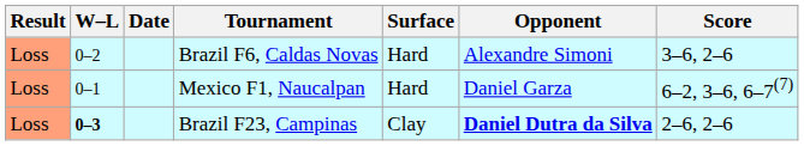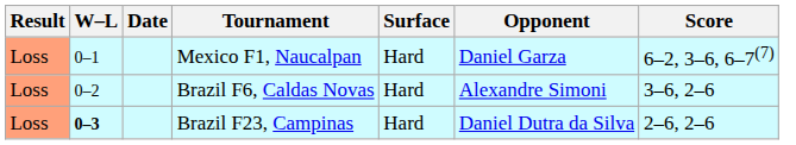 <table class="sortable wikitable">
 <tr>
 <th>Result</th>
 <th class="unsortable">W–L</th>
 <th>Date</th>
 <th>Tournament</th>
 <th>Surface</th>
 <th>Opponent</th>
 <th class="unsortable">Score</th>
 </tr>
 <tr style="background:#cffcff;">
 <td style="background:#ffa07a;">Loss</td>
+<td><small>0–1</small></td>
+<td></td>
+<td>Mexico F1, <a href='#'>Naucalpan</a></td>
+<td>Hard</td>
+<td> <a href='#'>Daniel Garza</a></td>
+<td>6–2, 3–6, 6–7<sup>(7)</sup></td>
+</tr>
+<tr style="background:#cffcff;">
+<td style="background:#ffa07a;">Loss</td>
 <td><small>0–2</small></td>
 <td></td>
 <td>Brazil F6, <a href='#'>Caldas Novas</a></td>
 <td>Hard</td>
 <td> <a href='#'>Alexandre Simoni</a></td>
 <td>3–6, 2–6</td>
 </tr>
 <tr style="background:#cffcff;">
 <td style="background:#ffa07a;">Loss</td>
-<td><small>0–1</small></td>
-<td></td>
-<td>Mexico F1, <a href='#'>Naucalpan</a></td>
-<td>Hard</td>
-<td> <a href='#'>Daniel Garza</a></td>
-<td>6–2, 3–6, 6–7<sup>(7)</sup></td>
-</tr>
-<tr style="background:#cffcff;">
-<td style="background:#ffa07a;">Loss</td>
 <td><strong><small>0–3</small></strong></td>
 <td></td>
 <td>Brazil F23, <a href='#'>Campinas</a></td>
-<td>Clay</td>
-<td><strong> <a href='#'>Daniel Dutra da Silva</a></strong></td>
+<td>Hard</td>
+<td> <a href='#'>Daniel Dutra da Silva</a></td>
 <td>2–6, 2–6</td>
 </tr>
 </table>
